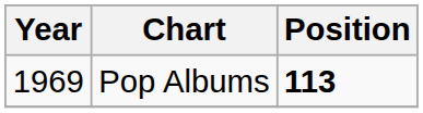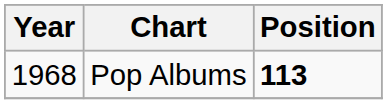 <table class="wikitable">
 <tr>
 <th align="left">Year</th>
 <th align="left">Chart</th>
 <th align="left">Position</th>
 </tr>
 <tr>
-<td align="left">1969</td>
+<td align="left">1968</td>
 <td align="left">Pop Albums</td>
 <td align="left"><strong>113</strong></td>
 </tr>
 <tr>
 </tr>
 </table>
